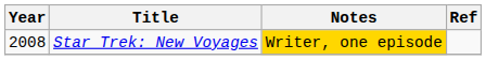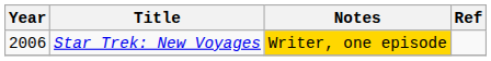 <table class="wikitable">
 <tr>
 <th>Year</th>
 <th>Title</th>
 <th>Notes</th>
 <th>Ref</th>
 </tr>
 <tr>
-<td>2008</td>
+<td>2006</td>
 <td><em><a href='#'>Star Trek: New Voyages</a></em></td>
 <td style="background: gold;">Writer, one episode</td>
 <td></td>
 </tr>
 <tr>
 </tr>
 </table>
